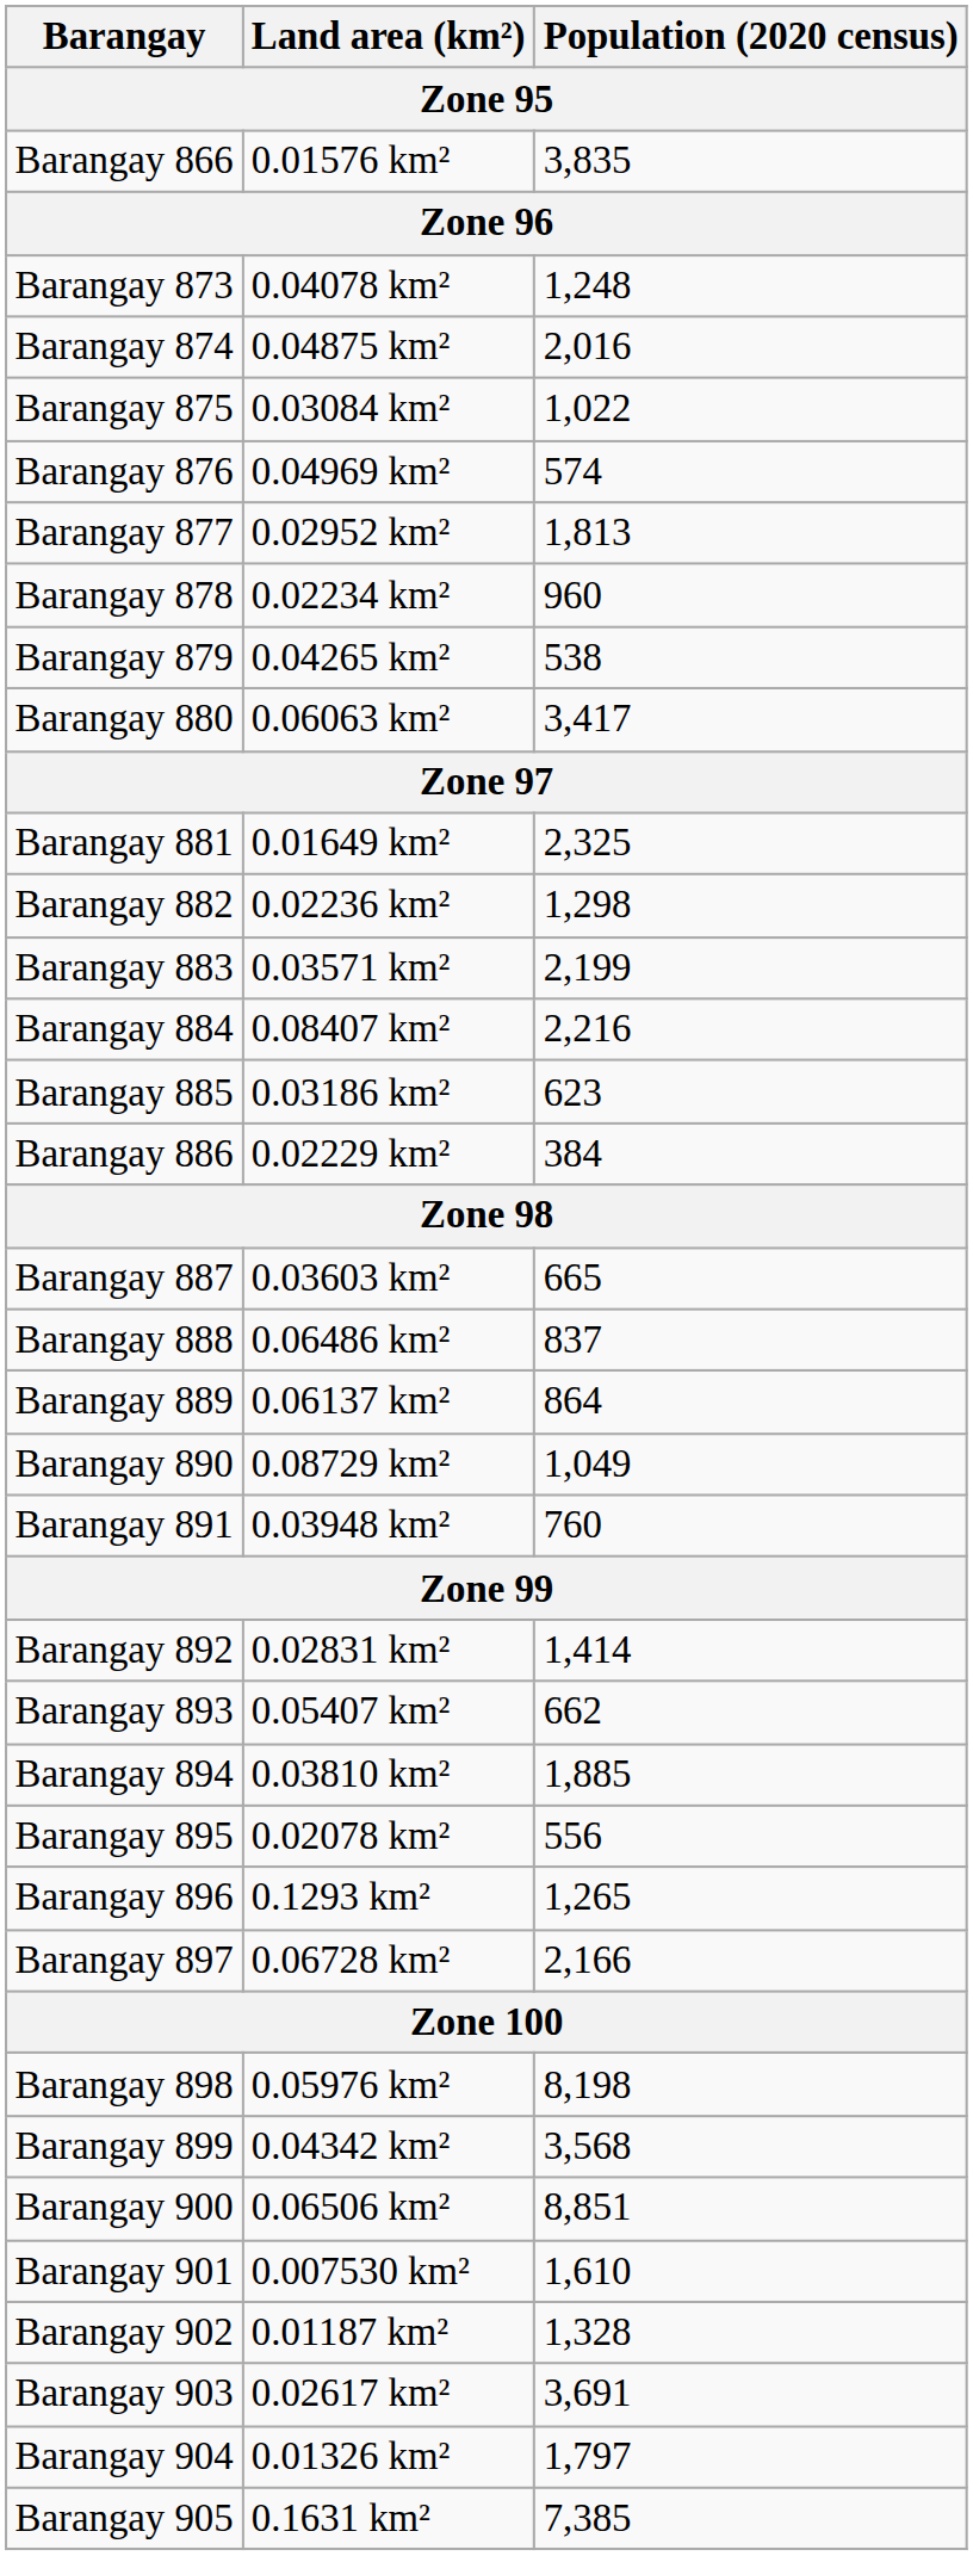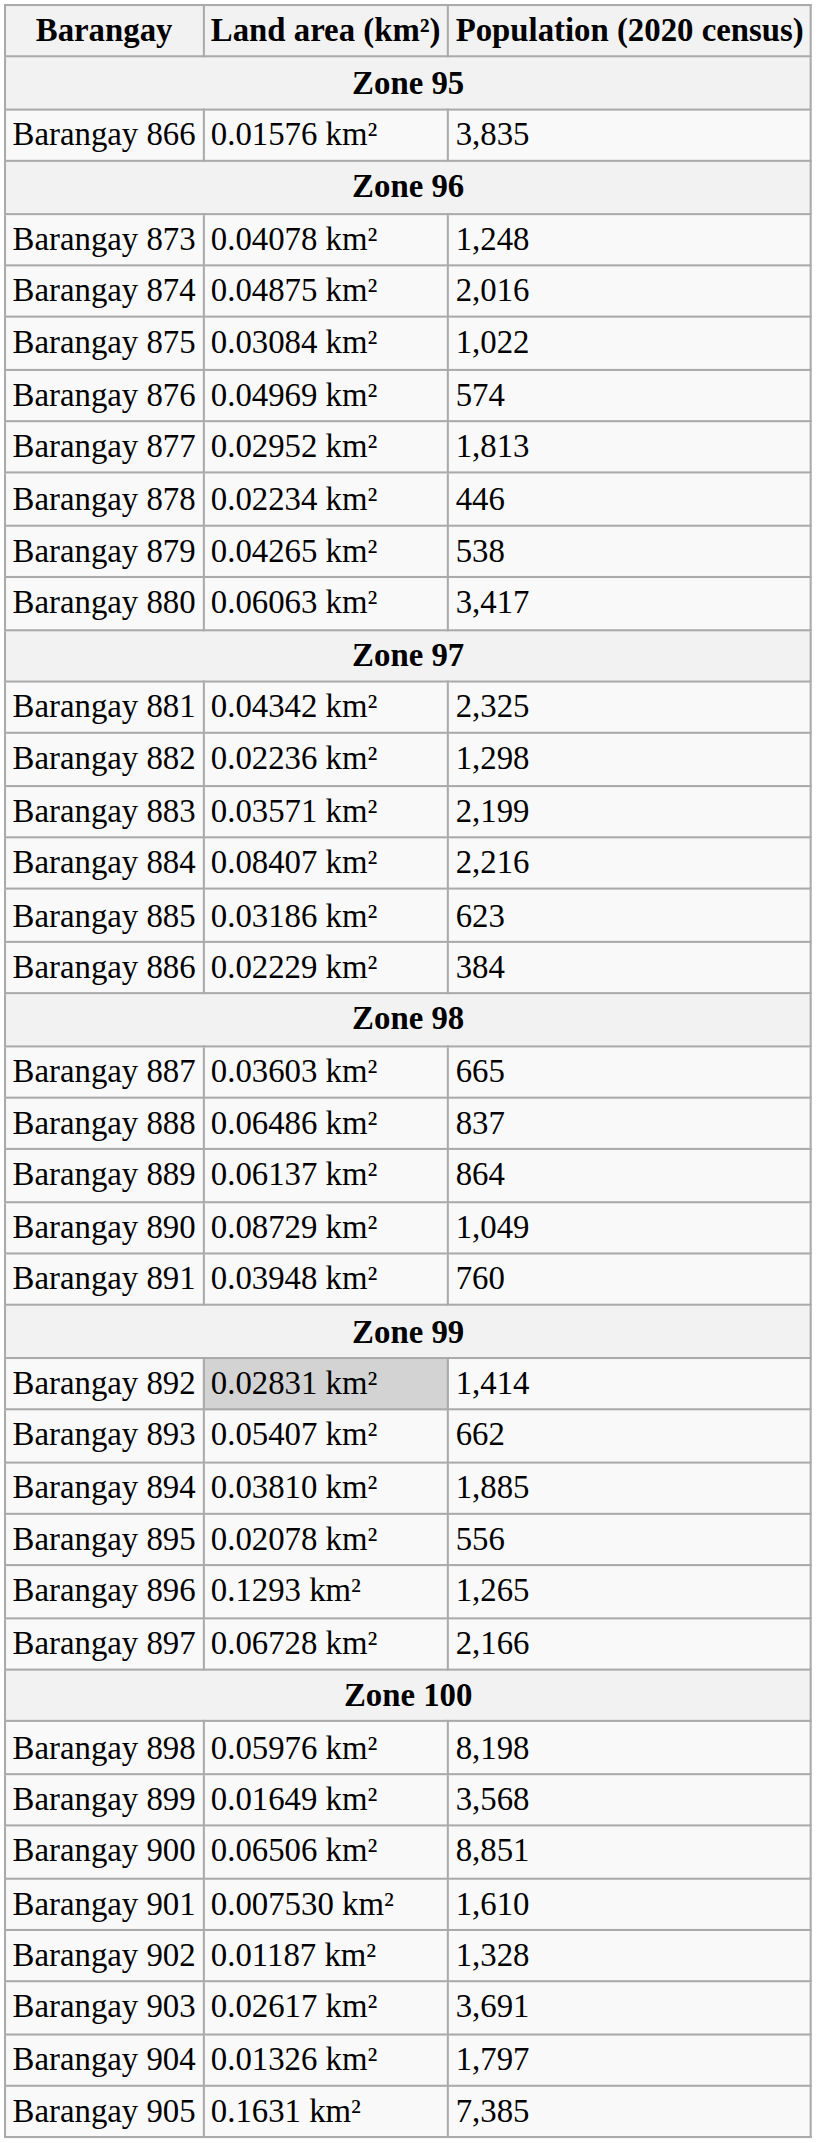 <table class="wikitable">
 <tr>
 <th>Barangay</th>
 <th>Land area (km²)</th>
 <th>Population (2020 census)</th>
 </tr>
 <tr>
 <th colspan=3>Zone 95</th>
 </tr>
 <tr>
 <td>Barangay 866</td>
 <td>0.01576 km²</td>
 <td>3,835</td>
 </tr>
 <tr>
 <th colspan=3>Zone 96</th>
 </tr>
 <tr>
 <td>Barangay 873</td>
 <td>0.04078 km²</td>
 <td>1,248</td>
 </tr>
 <tr>
 <td>Barangay 874</td>
 <td>0.04875 km²</td>
 <td>2,016</td>
 </tr>
 <tr>
 <td>Barangay 875</td>
 <td>0.03084 km²</td>
 <td>1,022</td>
 </tr>
 <tr>
 <td>Barangay 876</td>
 <td>0.04969 km²</td>
 <td>574</td>
 </tr>
 <tr>
 <td>Barangay 877</td>
 <td>0.02952 km²</td>
 <td>1,813</td>
 </tr>
 <tr>
 <td>Barangay 878</td>
 <td>0.02234 km²</td>
-<td>960</td>
+<td>446</td>
 </tr>
 <tr>
 <td>Barangay 879</td>
 <td>0.04265 km²</td>
 <td>538</td>
 </tr>
 <tr>
 <td>Barangay 880</td>
 <td>0.06063 km²</td>
 <td>3,417</td>
 </tr>
 <tr>
 <th colspan=3>Zone 97</th>
 </tr>
 <tr>
 <td>Barangay 881</td>
-<td>0.01649 km²</td>
+<td>0.04342 km²</td>
 <td>2,325</td>
 </tr>
 <tr>
 <td>Barangay 882</td>
 <td>0.02236 km²</td>
 <td>1,298</td>
 </tr>
 <tr>
 <td>Barangay 883</td>
 <td>0.03571 km²</td>
 <td>2,199</td>
 </tr>
 <tr>
 <td>Barangay 884</td>
 <td>0.08407 km²</td>
 <td>2,216</td>
 </tr>
 <tr>
 <td>Barangay 885</td>
 <td>0.03186 km²</td>
 <td>623</td>
 </tr>
 <tr>
 <td>Barangay 886</td>
 <td>0.02229 km²</td>
 <td>384</td>
 </tr>
 <tr>
 <th colspan=3>Zone 98</th>
 </tr>
 <tr>
 <td>Barangay 887</td>
 <td>0.03603 km²</td>
 <td>665</td>
 </tr>
 <tr>
 <td>Barangay 888</td>
 <td>0.06486 km²</td>
 <td>837</td>
 </tr>
 <tr>
 <td>Barangay 889</td>
 <td>0.06137 km²</td>
 <td>864</td>
 </tr>
 <tr>
 <td>Barangay 890</td>
 <td>0.08729 km²</td>
 <td>1,049</td>
 </tr>
 <tr>
 <td>Barangay 891</td>
 <td>0.03948 km²</td>
 <td>760</td>
 </tr>
 <tr>
 <th colspan=3>Zone 99</th>
 </tr>
 <tr>
 <td>Barangay 892</td>
-<td>0.02831 km²</td>
+<td style="background: lightgrey;">0.02831 km²</td>
 <td>1,414</td>
 </tr>
 <tr>
 <td>Barangay 893</td>
 <td>0.05407 km²</td>
 <td>662</td>
 </tr>
 <tr>
 <td>Barangay 894</td>
 <td>0.03810 km²</td>
 <td>1,885</td>
 </tr>
 <tr>
 <td>Barangay 895</td>
 <td>0.02078 km²</td>
 <td>556</td>
 </tr>
 <tr>
 <td>Barangay 896</td>
 <td>0.1293 km²</td>
 <td>1,265</td>
 </tr>
 <tr>
 <td>Barangay 897</td>
 <td>0.06728 km²</td>
 <td>2,166</td>
 </tr>
 <tr>
 <th colspan=3>Zone 100</th>
 </tr>
 <tr>
 <td>Barangay 898</td>
 <td>0.05976 km²</td>
 <td>8,198</td>
 </tr>
 <tr>
 <td>Barangay 899</td>
-<td>0.04342 km²</td>
+<td>0.01649 km²</td>
 <td>3,568</td>
 </tr>
 <tr>
 <td>Barangay 900</td>
 <td>0.06506 km²</td>
 <td>8,851</td>
 </tr>
 <tr>
 <td>Barangay 901</td>
 <td>0.007530 km²</td>
 <td>1,610</td>
 </tr>
 <tr>
 <td>Barangay 902</td>
 <td>0.01187 km²</td>
 <td>1,328</td>
 </tr>
 <tr>
 <td>Barangay 903</td>
 <td>0.02617 km²</td>
 <td>3,691</td>
 </tr>
 <tr>
 <td>Barangay 904</td>
 <td>0.01326 km²</td>
 <td>1,797</td>
 </tr>
 <tr>
 <td>Barangay 905</td>
 <td>0.1631 km²</td>
 <td>7,385</td>
 </tr>
 </table>
